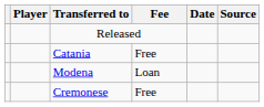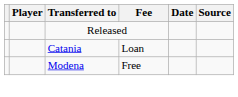 <table class="wikitable plainrowheaders sortable">
 <tr>
 <th></th>
 <th scope="col">Player</th>
 <th>Transferred to</th>
 <th style="width: 65px;">Fee</th>
 <th scope="col">Date</th>
 <th scope="col">Source</th>
 </tr>
 <tr>
 <td align="center"></td>
 <td></td>
 <td colspan="2" style="text-align: center;">Released</td>
 <td></td>
 <td></td>
 </tr>
 <tr>
 <td align="center"></td>
 <td></td>
 <td> <a href='#'>Catania</a></td>
-<td>Free</td>
+<td>Loan</td>
 <td></td>
 <td></td>
 </tr>
 <tr>
 <td align="center"></td>
 <td></td>
 <td> <a href='#'>Modena</a></td>
-<td>Loan</td>
-<td></td>
-<td></td>
-</tr>
-<tr>
-<td align="center"></td>
-<td></td>
-<td> <a href='#'>Cremonese</a></td>
 <td>Free</td>
 <td></td>
 <td></td>
 </tr>
 </table>
